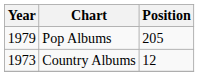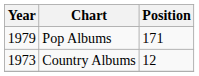 <table class="wikitable">
 <tr>
 <th align="left">Year</th>
 <th align="left">Chart</th>
 <th align="left">Position</th>
 </tr>
 <tr>
 <td align="left">1979</td>
 <td align="left">Pop Albums</td>
-<td align="left">205</td>
+<td align="left">171</td>
 </tr>
 <tr>
 <td align="left">1973</td>
 <td align="left">Country Albums</td>
 <td align="left">12</td>
 </tr>
 <tr>
 </tr>
 </table>
